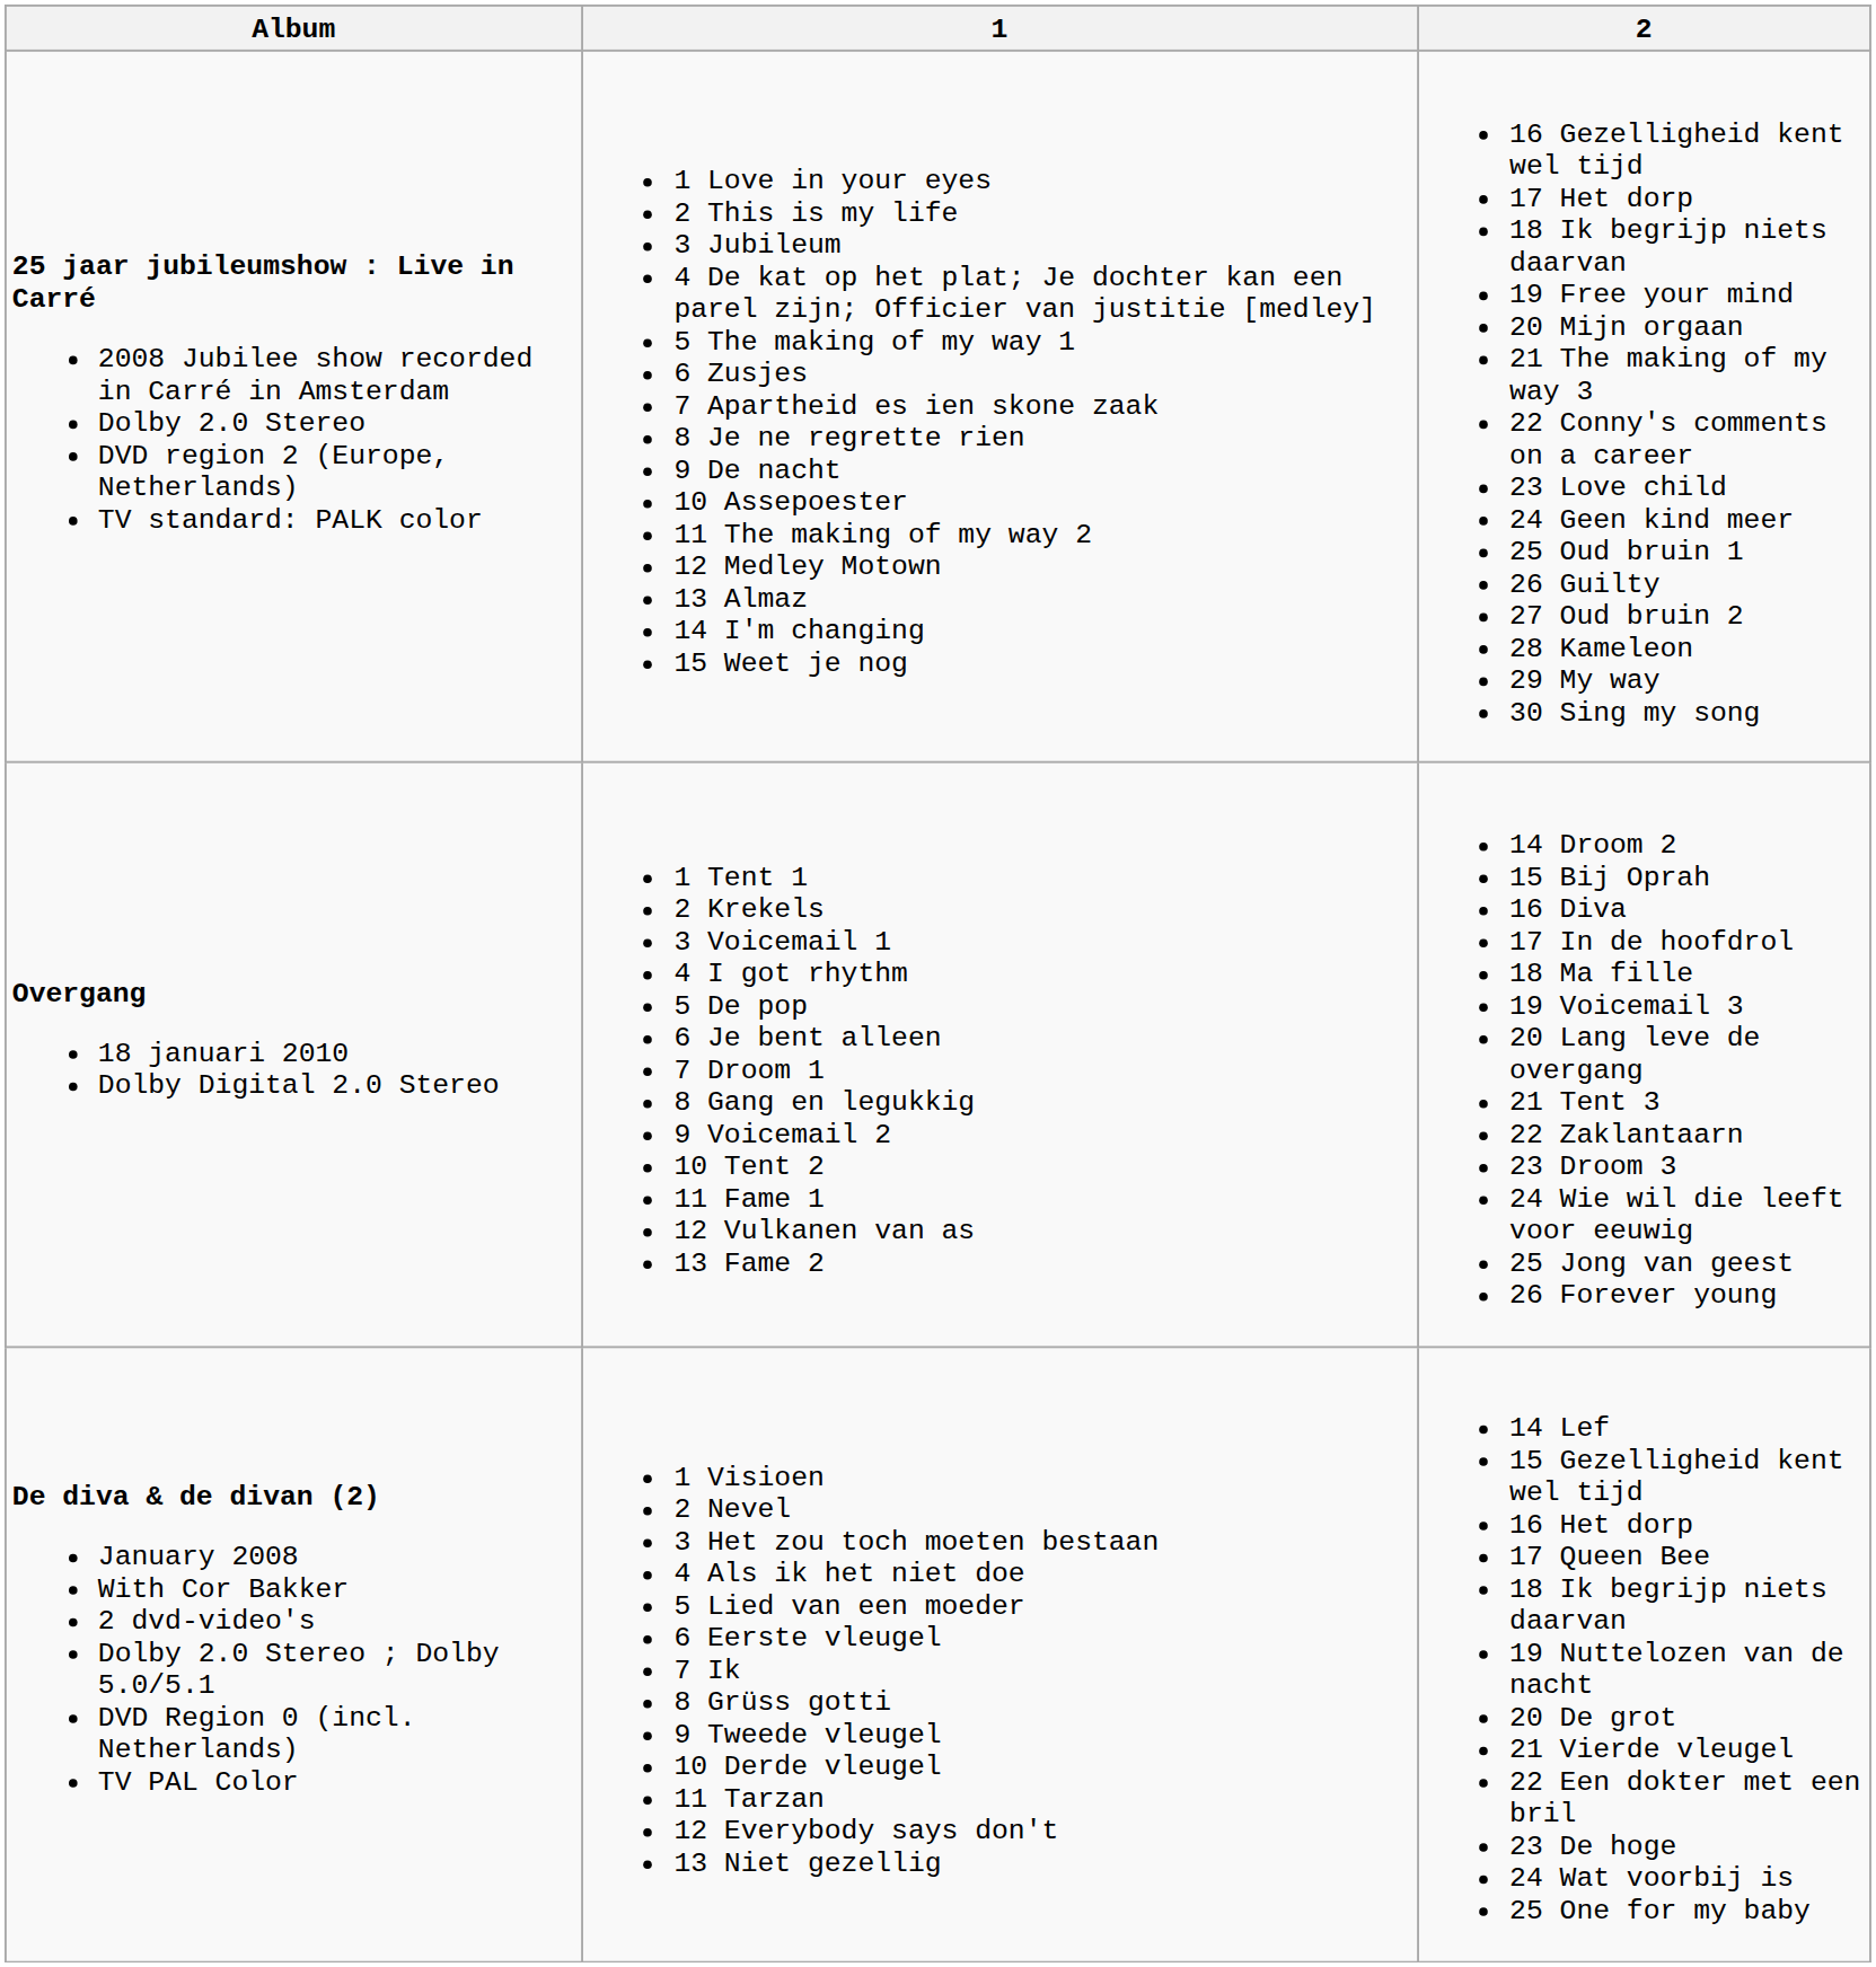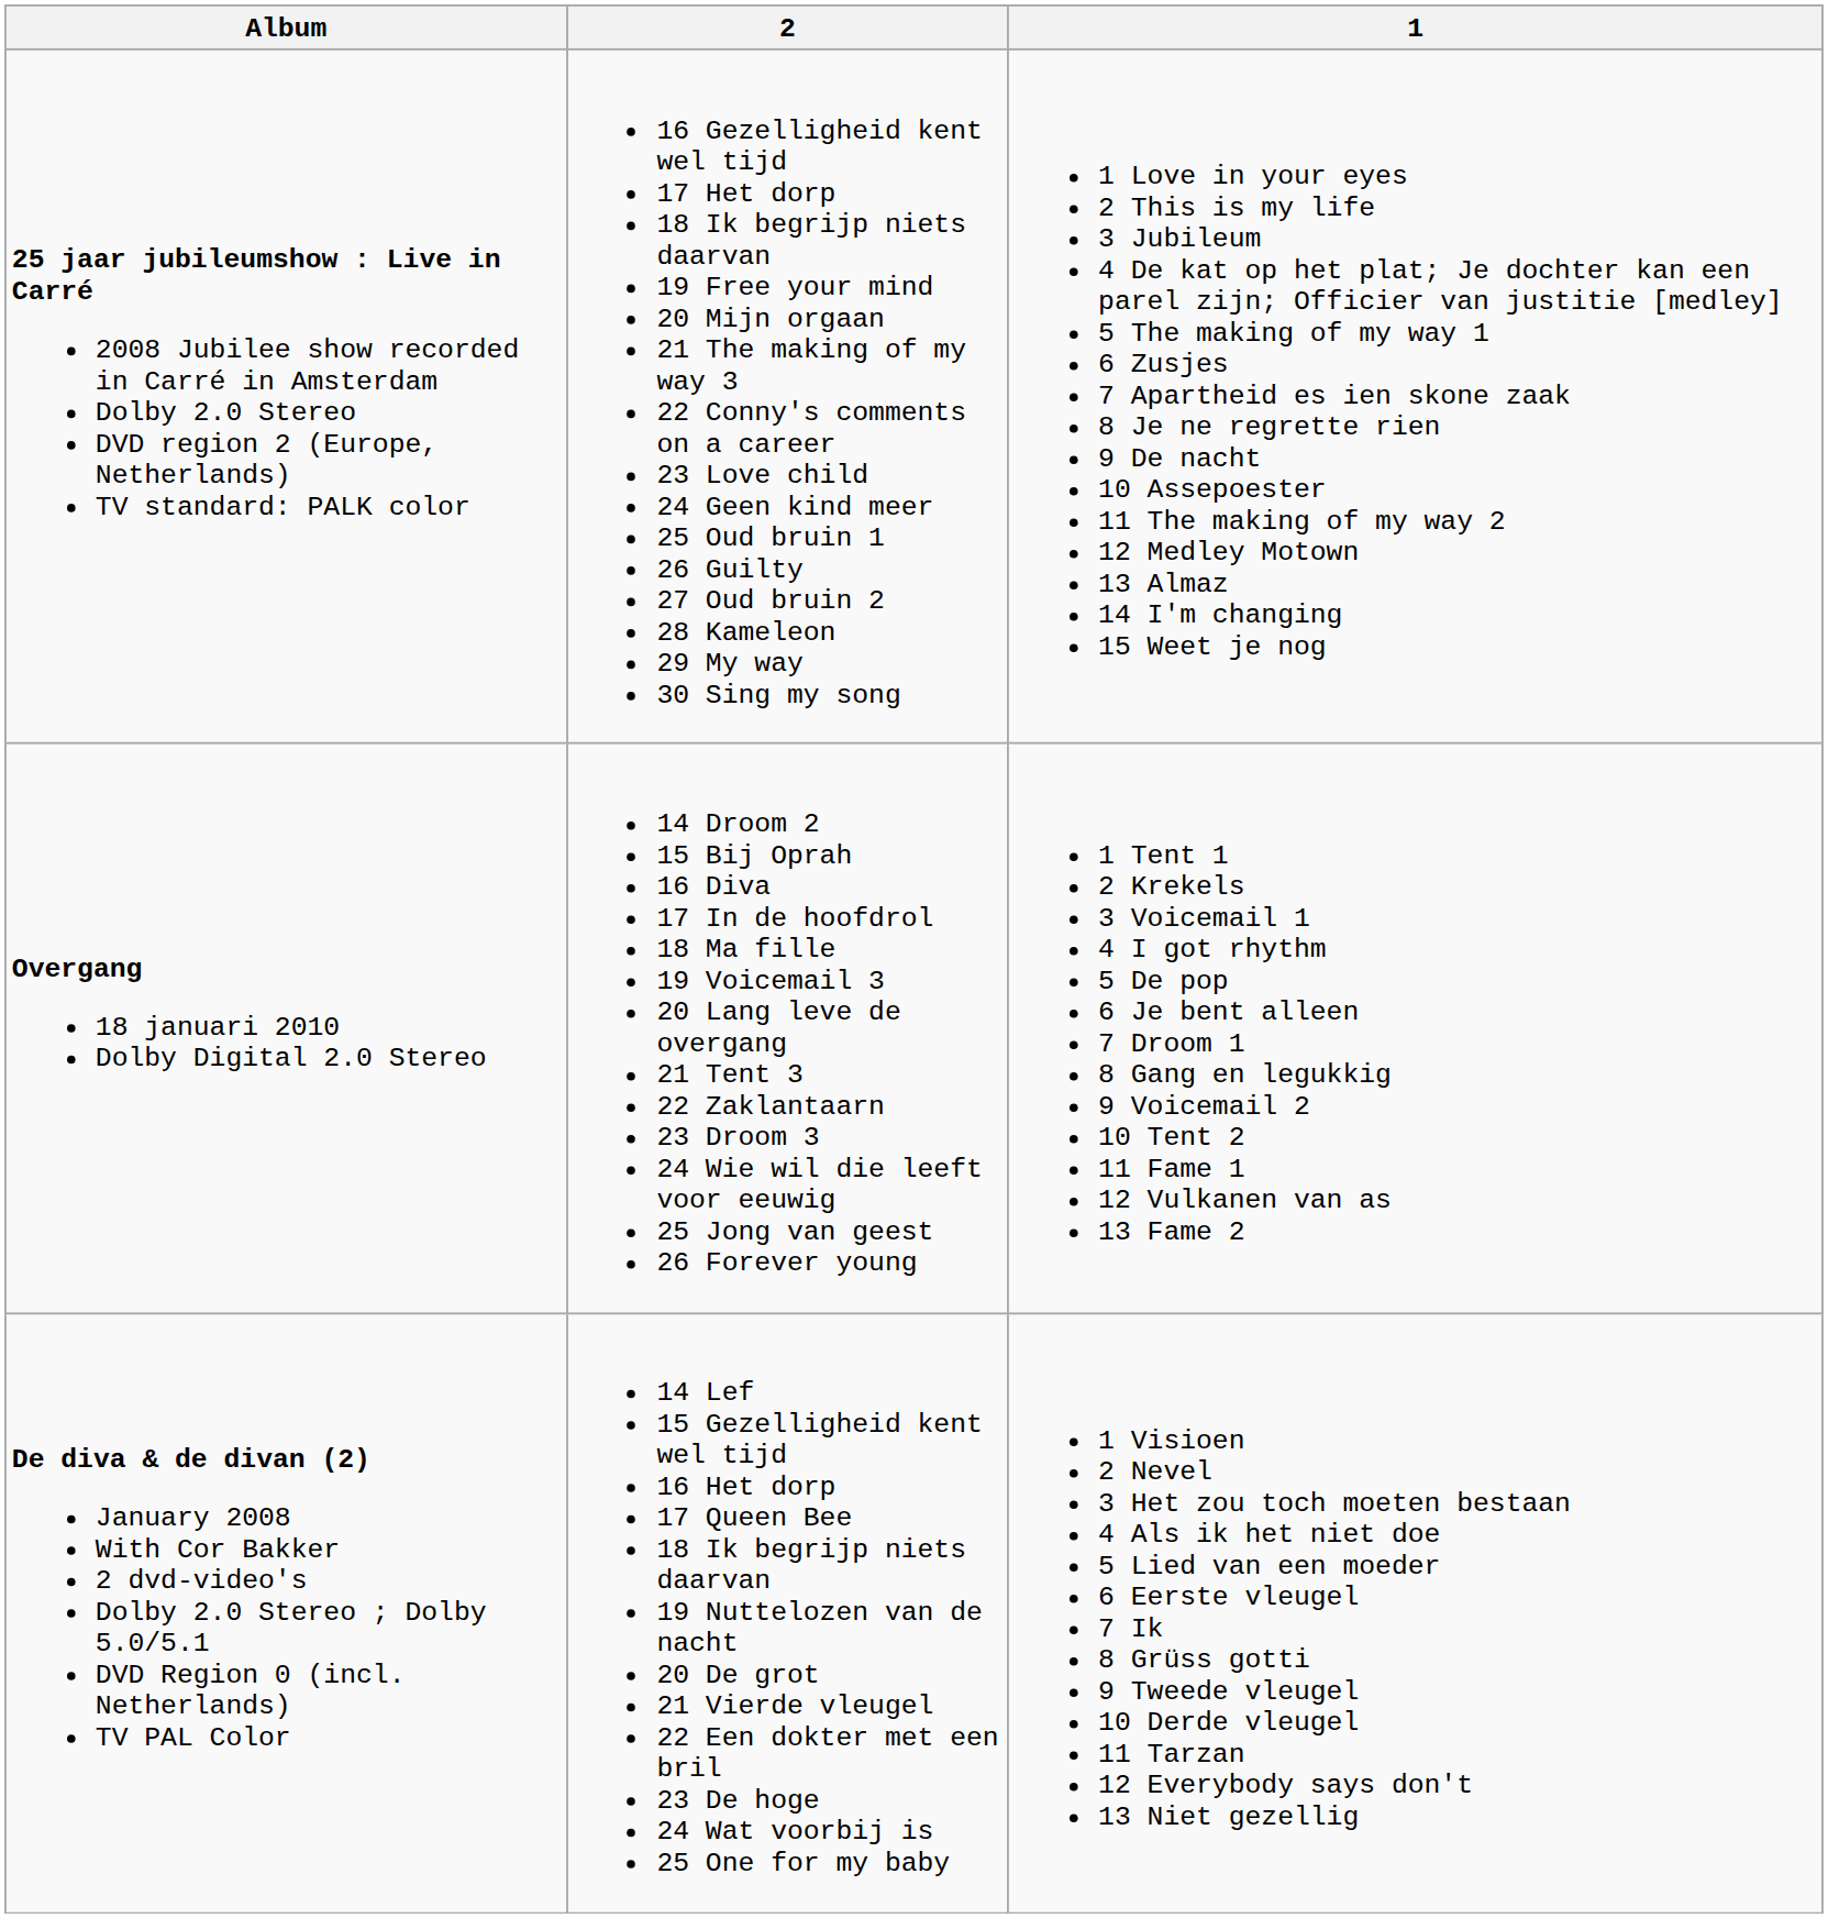 <table class="wikitable">
 <tr>
 <th scope="col">Album</th>
+<th scope="col">2</th>
 <th scope="col">1</th>
-<th scope="col">2</th>
 </tr>
 <tr>
 <td><strong>25 jaar jubileumshow : Live in Carré</strong><br><ul><li>2008 Jubilee show recorded in Carré in Amsterdam</li><li>Dolby 2.0 Stereo</li><li>DVD region 2 (Europe, Netherlands)</li><li>TV standard: PALK color</li></ul></td>
+<td><br><ul><li>16 Gezelligheid kent wel tijd</li><li>17 Het dorp</li><li>18 Ik begrijp niets daarvan</li><li>19 Free your mind</li><li>20 Mijn orgaan</li><li>21 The making of my way 3</li><li>22 Conny's comments on a career</li><li>23 Love child</li><li>24 Geen kind meer</li><li>25 Oud bruin 1</li><li>26 Guilty</li><li>27 Oud bruin 2</li><li>28 Kameleon</li><li>29 My way</li><li>30 Sing my song</li></ul></td>
 <td><br><ul><li>1 Love in your eyes</li><li>2 This is my life</li><li>3 Jubileum</li><li>4 De kat op het plat; Je dochter kan een parel zijn; Officier van justitie [medley]</li><li>5 The making of my way 1</li><li>6 Zusjes</li><li>7 Apartheid es ien skone zaak</li><li>8 Je ne regrette rien</li><li>9 De nacht</li><li>10 Assepoester</li><li>11 The making of my way 2</li><li>12 Medley Motown</li><li>13 Almaz</li><li>14 I'm changing</li><li>15 Weet je nog</li></ul></td>
-<td><br><ul><li>16 Gezelligheid kent wel tijd</li><li>17 Het dorp</li><li>18 Ik begrijp niets daarvan</li><li>19 Free your mind</li><li>20 Mijn orgaan</li><li>21 The making of my way 3</li><li>22 Conny's comments on a career</li><li>23 Love child</li><li>24 Geen kind meer</li><li>25 Oud bruin 1</li><li>26 Guilty</li><li>27 Oud bruin 2</li><li>28 Kameleon</li><li>29 My way</li><li>30 Sing my song</li></ul></td>
 </tr>
 <tr>
 <td><strong> Overgang</strong><br><ul><li>18 januari 2010</li><li>Dolby Digital 2.0 Stereo</li></ul></td>
+<td><br><ul><li>14 Droom 2</li><li>15 Bij Oprah</li><li>16 Diva</li><li>17 In de hoofdrol</li><li>18 Ma fille</li><li>19 Voicemail 3</li><li>20 Lang leve de overgang</li><li>21 Tent 3</li><li>22 Zaklantaarn</li><li>23 Droom 3</li><li>24 Wie wil die leeft voor eeuwig</li><li>25 Jong van geest</li><li>26 Forever young</li></ul></td>
 <td><br><ul><li>1 Tent 1</li><li>2  Krekels</li><li>3 Voicemail 1</li><li>4 I got rhythm</li><li>5 De pop</li><li>6 Je bent alleen</li><li>7 Droom 1</li><li>8 Gang en legukkig</li><li>9 Voicemail 2</li><li>10 Tent 2</li><li>11 Fame 1</li><li>12 Vulkanen van as</li><li>13 Fame 2</li></ul></td>
-<td><br><ul><li>14 Droom 2</li><li>15 Bij Oprah</li><li>16 Diva</li><li>17 In de hoofdrol</li><li>18 Ma fille</li><li>19 Voicemail 3</li><li>20 Lang leve de overgang</li><li>21 Tent 3</li><li>22 Zaklantaarn</li><li>23 Droom 3</li><li>24 Wie wil die leeft voor eeuwig</li><li>25 Jong van geest</li><li>26 Forever young</li></ul></td>
 </tr>
 <tr>
 <td><strong>De diva & de divan (2)</strong><br><ul><li>January 2008</li><li>With Cor Bakker</li><li>2 dvd-video's</li><li>Dolby 2.0 Stereo ; Dolby 5.0/5.1</li><li>DVD Region 0 (incl. Netherlands)</li><li>TV PAL Color</li></ul></td>
+<td><br><ul><li>14 Lef</li><li>15 Gezelligheid kent wel tijd</li><li>16 Het dorp</li><li>17 Queen Bee</li><li>18 Ik begrijp niets daarvan</li><li>19 Nuttelozen van de nacht</li><li>20 De grot</li><li>21 Vierde vleugel</li><li>22 Een dokter met een bril</li><li>23 De hoge</li><li>24 Wat voorbij is</li><li>25 One for my baby</li></ul></td>
 <td><br><ul><li>1 Visioen</li><li>2 Nevel</li><li>3 Het zou toch moeten bestaan</li><li>4 Als ik het niet doe</li><li>5 Lied van een moeder</li><li>6 Eerste vleugel</li><li>7 Ik</li><li>8 Grüss gotti</li><li>9 Tweede vleugel</li><li>10 Derde vleugel</li><li>11 Tarzan</li><li>12 Everybody says don't</li><li>13 Niet gezellig</li></ul></td>
-<td><br><ul><li>14 Lef</li><li>15 Gezelligheid kent wel tijd</li><li>16 Het dorp</li><li>17 Queen Bee</li><li>18 Ik begrijp niets daarvan</li><li>19 Nuttelozen van de nacht</li><li>20 De grot</li><li>21 Vierde vleugel</li><li>22 Een dokter met een bril</li><li>23 De hoge</li><li>24 Wat voorbij is</li><li>25 One for my baby</li></ul></td>
 </tr>
 </table>
